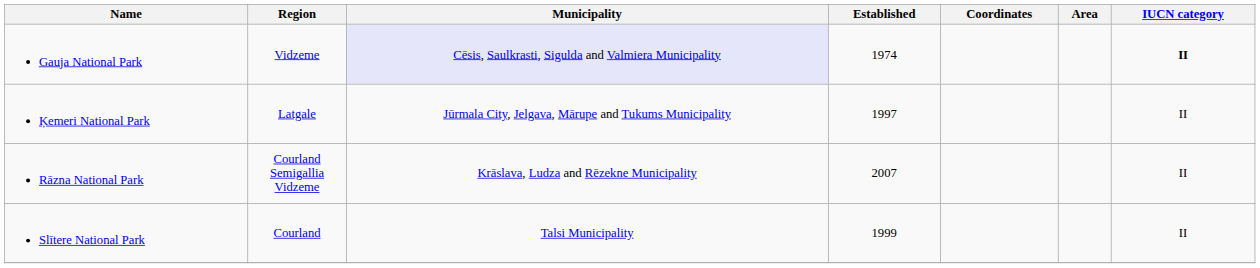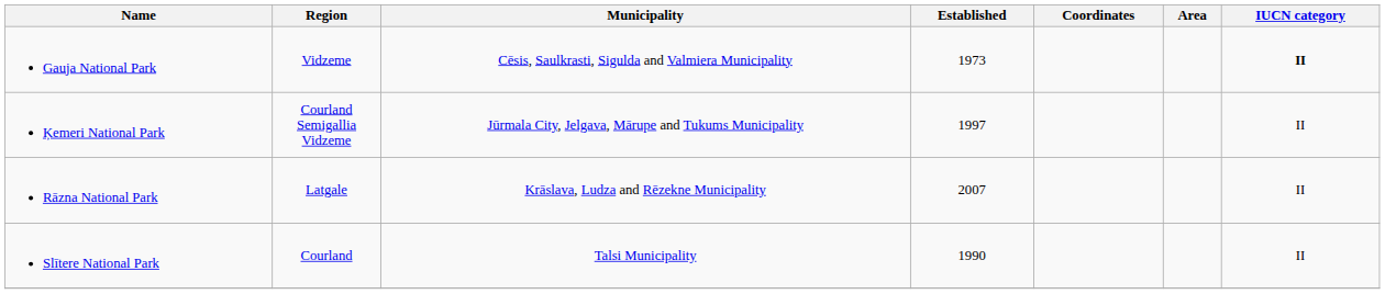 <table class="sortable wikitable" style="width:100%; margin:auto;">
 <tr>
 <th scope="col">Name</th>
 <th scope="col">Region</th>
 <th scope="col">Municipality</th>
 <th scope="col">Established</th>
 <th scope="col">Coordinates</th>
 <th scope="col">Area</th>
 <th scope="col"><a href='#'>IUCN category</a></th>
 </tr>
 <tr>
 <td align="left"><br><ul><li><a href='#'>Gauja National Park</a></li></ul></td>
 <td align="center"><a href='#'>Vidzeme</a></td>
-<td align="center" style="background: lavender;"><a href='#'>Cēsis</a>, <a href='#'>Saulkrasti</a>, <a href='#'>Sigulda</a> and <a href='#'>Valmiera Municipality</a></td>
-<td align="center">1974</td>
+<td align="center"><a href='#'>Cēsis</a>, <a href='#'>Saulkrasti</a>, <a href='#'>Sigulda</a> and <a href='#'>Valmiera Municipality</a></td>
+<td align="center">1973</td>
 <td align="center"></td>
 <td align="center"></td>
 <td align="center"><strong>II</strong></td>
 </tr>
 <tr>
 <td align="left"><br><ul><li><a href='#'>Ķemeri National Park</a></li></ul></td>
-<td align="center"><a href='#'>Latgale</a></td>
+<td align="center"><a href='#'>Courland</a><br><a href='#'>Semigallia</a><br><a href='#'>Vidzeme</a></td>
 <td align="center"><a href='#'>Jūrmala City</a>, <a href='#'>Jelgava</a>, <a href='#'>Mārupe</a> and <a href='#'>Tukums Municipality</a></td>
 <td align="center">1997</td>
 <td align="center"></td>
 <td align="center"></td>
 <td align="center">II</td>
 </tr>
 <tr>
 <td align="left"><br><ul><li><a href='#'>Rāzna National Park</a></li></ul></td>
-<td align="center"><a href='#'>Courland</a><br><a href='#'>Semigallia</a><br><a href='#'>Vidzeme</a></td>
+<td align="center"><a href='#'>Latgale</a></td>
 <td align="center"><a href='#'>Krāslava</a>, <a href='#'>Ludza</a> and <a href='#'>Rēzekne Municipality</a></td>
 <td align="center">2007</td>
 <td align="center"></td>
 <td align="center"></td>
 <td align="center">II</td>
 </tr>
 <tr>
 <td align="left"><br><ul><li><a href='#'>Slītere National Park</a></li></ul></td>
 <td align="center"><a href='#'>Courland</a></td>
 <td align="center"><a href='#'>Talsi Municipality</a></td>
-<td align="center">1999</td>
+<td align="center">1990</td>
 <td align="center"></td>
 <td align="center"></td>
 <td align="center">II</td>
 </tr>
 <tr>
 </tr>
 </table>
